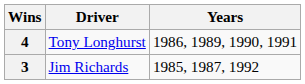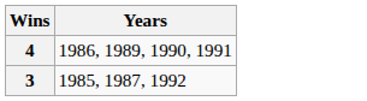 <table class="wikitable" style="font-size: 95%;">
 <tr>
 <th>Wins</th>
-<th>Driver</th>
 <th>Years</th>
 </tr>
 <tr>
 <th>4</th>
-<td> <a href='#'>Tony Longhurst</a></td>
 <td>1986, 1989, 1990, 1991</td>
 </tr>
 <tr>
 <th>3</th>
-<td> <a href='#'>Jim Richards</a></td>
 <td>1985, 1987, 1992</td>
 </tr>
 </table>
